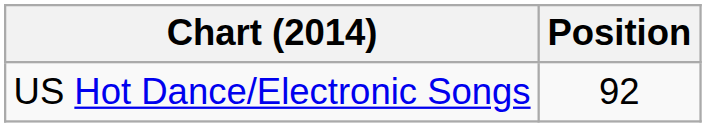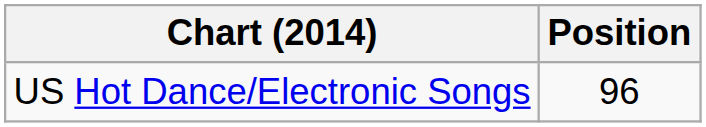 <table class="wikitable plainrowheaders">
 <tr>
 <th>Chart (2014)</th>
 <th>Position</th>
 </tr>
 <tr>
 <td align="left">US <a href='#'>Hot Dance/Electronic Songs</a></td>
-<td align="center">92</td>
+<td align="center">96</td>
 </tr>
 </table>
